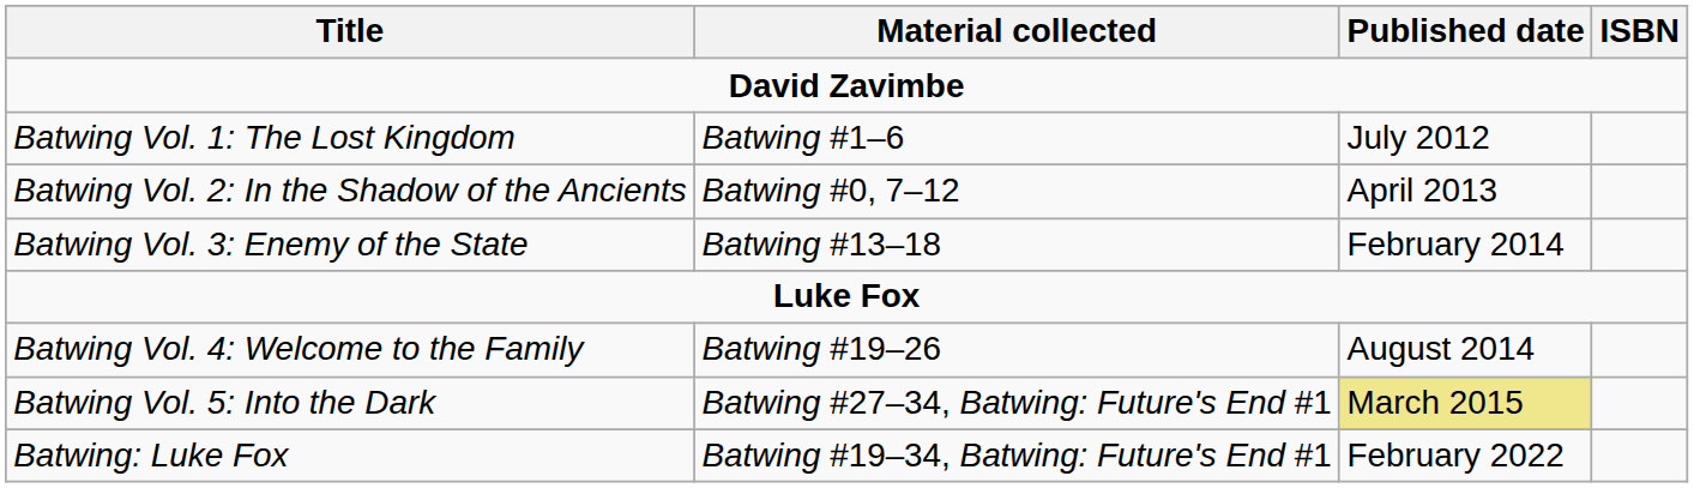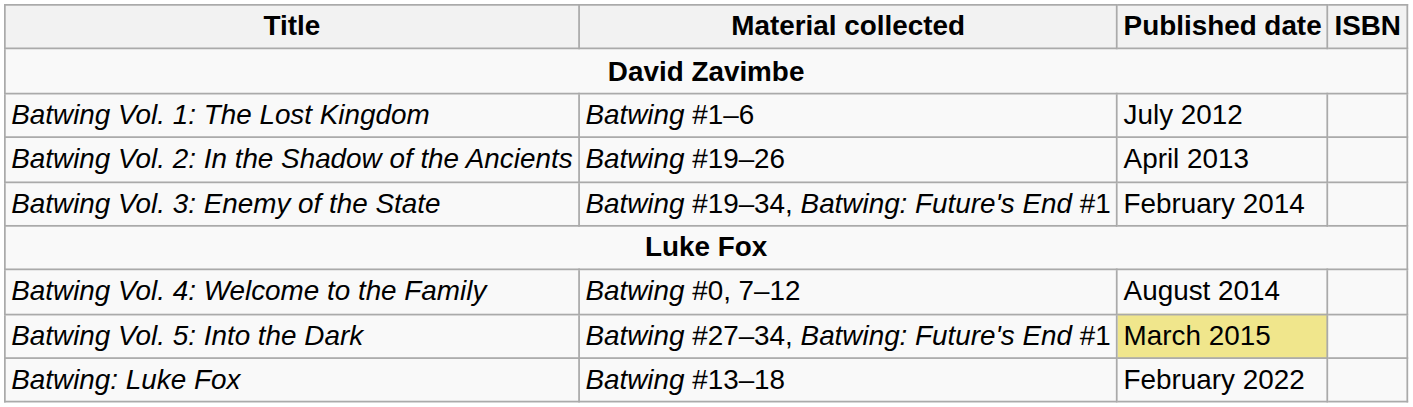 <table class="wikitable">
 <tr>
 <th>Title</th>
 <th>Material collected</th>
 <th>Published date</th>
 <th>ISBN</th>
 </tr>
 <tr>
 <td colspan="4" style="text-align: center;"><strong>David Zavimbe</strong></td>
 </tr>
 <tr>
 <td><em>Batwing Vol. 1: The Lost Kingdom</em></td>
 <td><em>Batwing</em> #1–6</td>
 <td>July 2012</td>
 <td></td>
 </tr>
 <tr>
 <td><em>Batwing Vol. 2: In the Shadow of the Ancients</em></td>
-<td><em>Batwing</em> #0, 7–12</td>
+<td><em>Batwing</em> #19–26</td>
 <td>April 2013</td>
 <td></td>
 </tr>
 <tr>
 <td><em>Batwing Vol. 3: Enemy of the State</em></td>
-<td><em>Batwing</em> #13–18</td>
+<td><em>Batwing</em> #19–34, <em>Batwing: Future's End</em> #1</td>
 <td>February 2014</td>
 <td></td>
 </tr>
 <tr>
 <td colspan="4" style="text-align: center;"><strong>Luke Fox</strong></td>
 </tr>
 <tr>
 <td><em>Batwing Vol. 4: Welcome to the Family</em></td>
-<td><em>Batwing</em> #19–26</td>
+<td><em>Batwing</em> #0, 7–12</td>
 <td>August 2014</td>
 <td></td>
 </tr>
 <tr>
 <td><em>Batwing Vol. 5: Into the Dark</em></td>
 <td><em>Batwing</em> #27–34, <em>Batwing: Future's End</em> #1</td>
 <td style="background: khaki;">March 2015</td>
 <td></td>
 </tr>
 <tr>
 <td><em>Batwing: Luke Fox</em></td>
-<td><em>Batwing</em> #19–34, <em>Batwing: Future's End</em> #1</td>
+<td><em>Batwing</em> #13–18</td>
 <td>February 2022</td>
 <td></td>
 </tr>
 </table>
